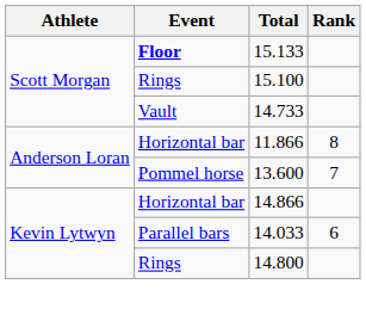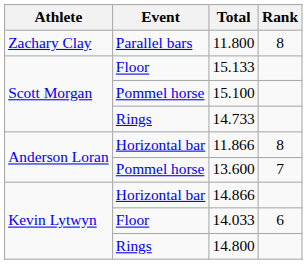 <table class="wikitable" style="font-size:90%">
 <tr>
 <th>Athlete</th>
 <th>Event</th>
 <th>Total</th>
 <th>Rank</th>
 </tr>
 <tr align=center>
+<td align=left><a href='#'>Zachary Clay</a></td>
+<td align=left><a href='#'>Parallel bars</a></td>
+<td>11.800</td>
+<td>8</td>
+</tr>
+<tr align=center>
 <td align=left rowspan="3"><a href='#'>Scott Morgan</a></td>
-<td align=left><strong><a href='#'>Floor</a></strong></td>
+<td align=left><a href='#'>Floor</a></td>
 <td>15.133</td>
 <td></td>
 </tr>
 <tr align=center>
-<td align=left><a href='#'>Rings</a></td>
+<td align=left><a href='#'>Pommel horse</a></td>
 <td>15.100</td>
 <td></td>
 </tr>
 <tr align=center>
-<td align=left><a href='#'>Vault</a></td>
+<td align=left><a href='#'>Rings</a></td>
 <td>14.733</td>
 <td></td>
 </tr>
 <tr align=center>
 <td align=left rowspan="2"><a href='#'>Anderson Loran</a></td>
 <td align=left><a href='#'>Horizontal bar</a></td>
 <td>11.866</td>
 <td>8</td>
 </tr>
 <tr align=center>
 <td align=left><a href='#'>Pommel horse</a></td>
 <td>13.600</td>
 <td>7</td>
 </tr>
 <tr align=center>
 <td align=left rowspan="3"><a href='#'>Kevin Lytwyn</a></td>
 <td align=left><a href='#'>Horizontal bar</a></td>
 <td>14.866</td>
 <td></td>
 </tr>
 <tr align=center>
-<td align=left><a href='#'>Parallel bars</a></td>
+<td align=left><a href='#'>Floor</a></td>
 <td>14.033</td>
 <td>6</td>
 </tr>
 <tr align=center>
 <td align=left><a href='#'>Rings</a></td>
 <td>14.800</td>
 <td></td>
 </tr>
 </table>
